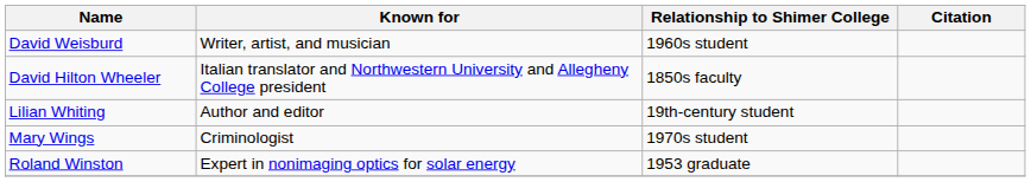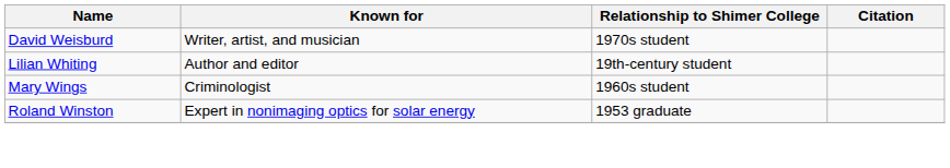 <table class="wikitable" width=80%>
 <tr>
 <th width=15%>Name</th>
 <th width = 35%>Known for</th>
 <th width = 20%>Relationship to Shimer College</th>
 <th width=10%>Citation</th>
 </tr>
 <tr>
 <td><a href='#'>David Weisburd</a></td>
 <td>Writer, artist, and musician</td>
-<td>1960s student</td>
-<td></td>
-</tr>
-<tr>
-<td><a href='#'>David Hilton Wheeler</a></td>
-<td>Italian translator and <a href='#'>Northwestern University</a> and <a href='#'>Allegheny College</a> president</td>
-<td>1850s faculty</td>
+<td>1970s student</td>
 <td></td>
 </tr>
 <tr>
 <td><a href='#'>Lilian Whiting</a></td>
 <td>Author and editor</td>
 <td>19th-century student</td>
 <td></td>
 </tr>
 <tr>
 <td><a href='#'>Mary Wings</a></td>
 <td>Criminologist</td>
-<td>1970s student</td>
+<td>1960s student</td>
 <td></td>
 </tr>
 <tr>
 <td><a href='#'>Roland Winston</a></td>
 <td>Expert in <a href='#'>nonimaging optics</a> for <a href='#'>solar energy</a></td>
 <td>1953 graduate</td>
 <td></td>
 </tr>
 <tr>
 </tr>
 </table>
